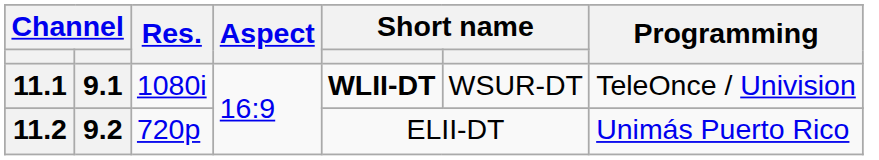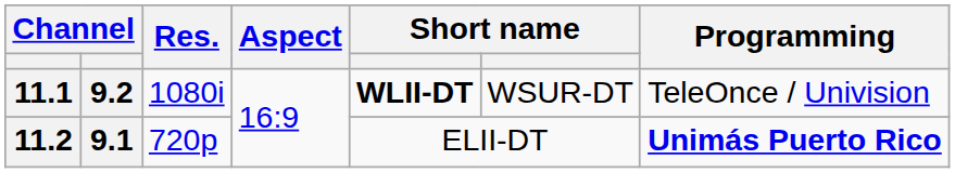 <table class="wikitable">
 <tr>
 <th scope = "col" colspan="2"><a href='#'>Channel</a></th>
 <th scope = "col" rowspan="2"><a href='#'>Res.</a></th>
 <th scope = "col" rowspan="2"><a href='#'>Aspect</a></th>
 <th scope = "col" colspan="2">Short name</th>
 <th scope = "col" rowspan="2">Programming</th>
 </tr>
 <tr>
 <th scope = "col"></th>
 <th></th>
 <th scope="col"></th>
 <th></th>
 </tr>
 <tr>
 <th scope = "row">11.1</th>
-<th>9.1</th>
+<th>9.2</th>
 <td><a href='#'>1080i</a></td>
 <td rowspan="3"><a href='#'>16:9</a></td>
 <td><strong>WLII-DT</strong></td>
 <td>WSUR-DT</td>
 <td>TeleOnce / <a href='#'>Univision</a></td>
 </tr>
 <tr>
 <th scope = "row">11.2</th>
-<th>9.2</th>
+<th>9.1</th>
 <td rowspan="2"><a href='#'>720p</a></td>
 <td colspan="2"; align="center">ELII-DT</td>
-<td><a href='#'>Unimás Puerto Rico</a></td>
+<td><strong><a href='#'>Unimás Puerto Rico</a></strong></td>
 </tr>
 </table>
